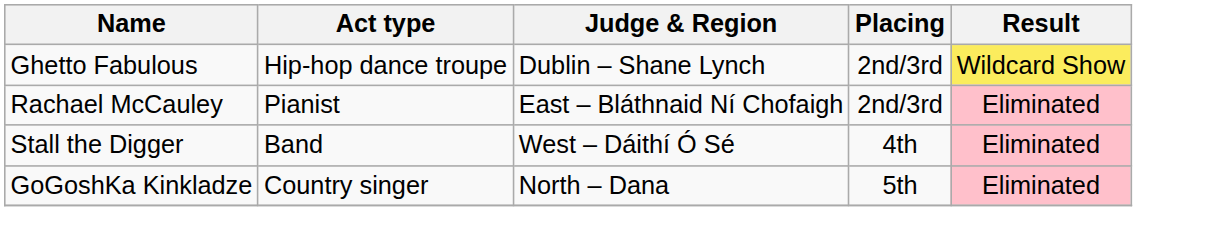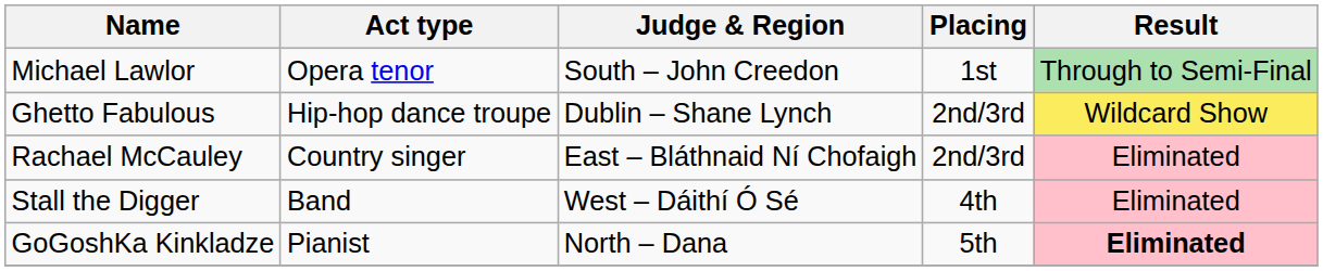 <table class="wikitable">
 <tr>
 <th>Name</th>
 <th>Act type</th>
 <th>Judge & Region</th>
 <th>Placing</th>
 <th>Result</th>
+</tr>
+<tr>
+<td>Michael Lawlor</td>
+<td>Opera <a href='#'>tenor</a></td>
+<td>South – John Creedon</td>
+<td style="text-align:center;">1st</td>
+<td style="background:#ACE1AF;" align="center">Through to Semi-Final</td>
 </tr>
 <tr>
 <td>Ghetto Fabulous</td>
 <td>Hip-hop dance troupe</td>
 <td>Dublin – Shane Lynch</td>
 <td style="text-align:center;">2nd/3rd</td>
 <td style="background:#FBEC5D;" align="center">Wildcard Show</td>
 </tr>
 <tr>
 <td>Rachael McCauley</td>
-<td>Pianist</td>
+<td>Country singer</td>
 <td>East – Bláthnaid Ní Chofaigh</td>
 <td style="text-align:center;">2nd/3rd</td>
 <td style="background:pink" align="center">Eliminated</td>
 </tr>
 <tr>
 <td>Stall the Digger</td>
 <td>Band</td>
 <td>West – Dáithí Ó Sé</td>
 <td style="text-align:center;">4th</td>
 <td style="background:pink" align="center">Eliminated</td>
 </tr>
 <tr>
 <td>GoGoshKa Kinkladze</td>
-<td>Country singer</td>
+<td>Pianist</td>
 <td>North – Dana</td>
 <td style="text-align:center;">5th</td>
-<td style="background:pink" align="center">Eliminated</td>
+<td style="background:pink" align="center"><strong>Eliminated</strong></td>
 </tr>
 <tr>
 </tr>
 </table>
